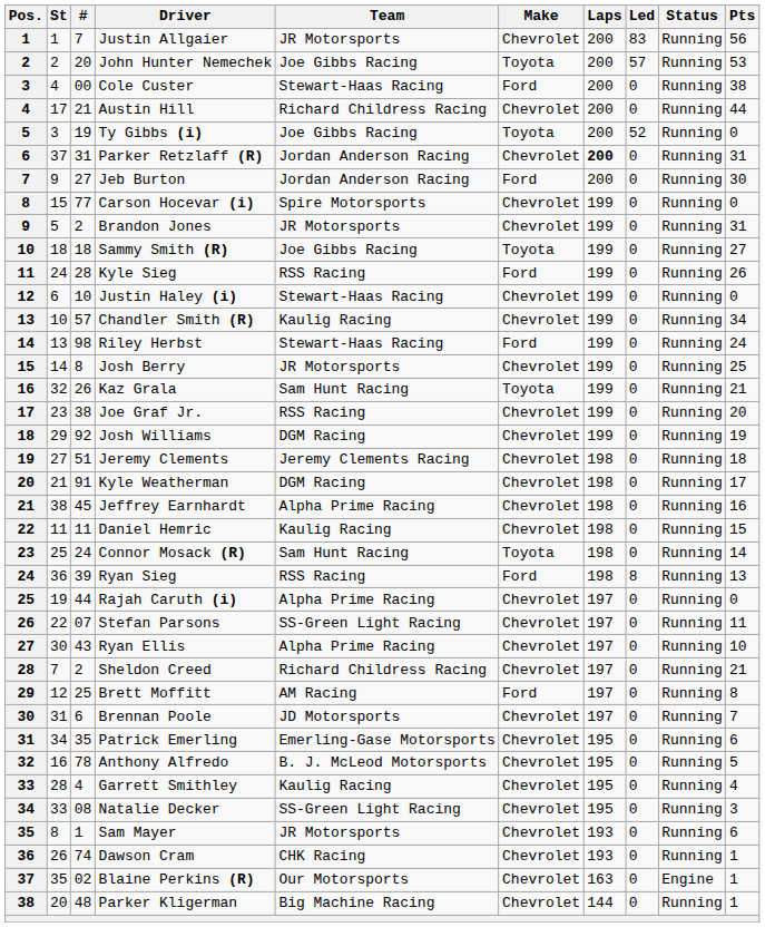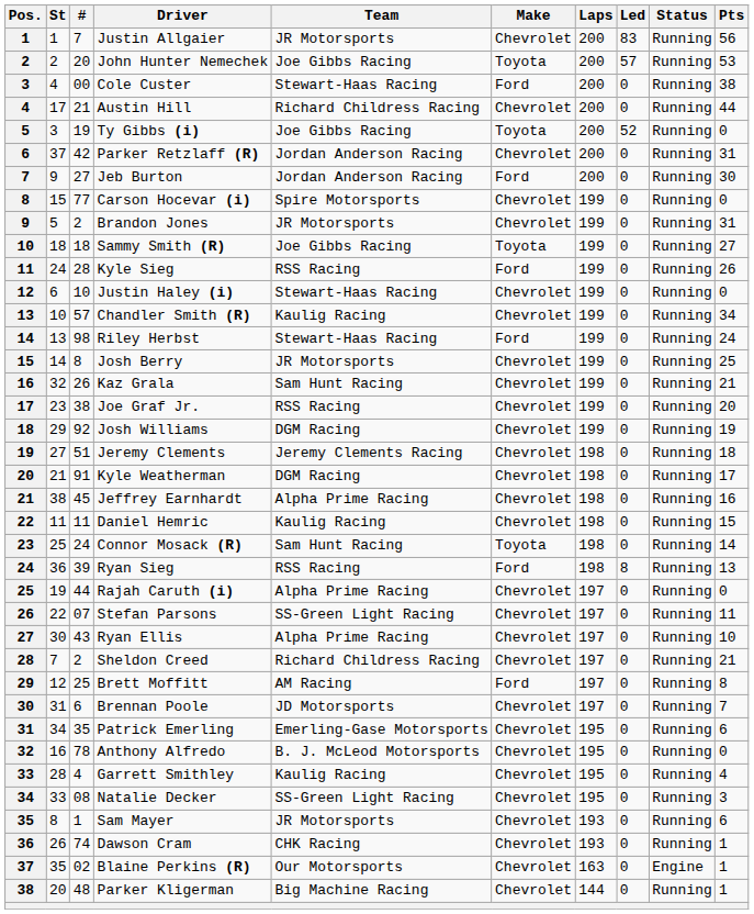 <table class="wikitable" style="font-size:95%">
 <tr>
 <th>Pos.</th>
 <th>St</th>
 <th>#</th>
 <th>Driver</th>
 <th>Team</th>
 <th>Make</th>
 <th>Laps</th>
 <th>Led</th>
 <th>Status</th>
 <th>Pts</th>
 </tr>
 <tr>
 <th>1</th>
 <td>1</td>
 <td>7</td>
 <td>Justin Allgaier</td>
 <td>JR Motorsports</td>
 <td>Chevrolet</td>
 <td>200</td>
 <td>83</td>
 <td>Running</td>
 <td>56</td>
 </tr>
 <tr>
 <th>2</th>
 <td>2</td>
 <td>20</td>
 <td>John Hunter Nemechek</td>
 <td>Joe Gibbs Racing</td>
 <td>Toyota</td>
 <td>200</td>
 <td>57</td>
 <td>Running</td>
 <td>53</td>
 </tr>
 <tr>
 <th>3</th>
 <td>4</td>
 <td>00</td>
 <td>Cole Custer</td>
 <td>Stewart-Haas Racing</td>
 <td>Ford</td>
 <td>200</td>
 <td>0</td>
 <td>Running</td>
 <td>38</td>
 </tr>
 <tr>
 <th>4</th>
 <td>17</td>
 <td>21</td>
 <td>Austin Hill</td>
 <td>Richard Childress Racing</td>
 <td>Chevrolet</td>
 <td>200</td>
 <td>0</td>
 <td>Running</td>
 <td>44</td>
 </tr>
 <tr>
 <th>5</th>
 <td>3</td>
 <td>19</td>
 <td>Ty Gibbs <strong>(i)</strong></td>
 <td>Joe Gibbs Racing</td>
 <td>Toyota</td>
 <td>200</td>
 <td>52</td>
 <td>Running</td>
 <td>0</td>
 </tr>
 <tr>
 <th>6</th>
 <td>37</td>
-<td>31</td>
+<td>42</td>
 <td>Parker Retzlaff <strong>(R)</strong></td>
 <td>Jordan Anderson Racing</td>
 <td>Chevrolet</td>
-<td><strong>200</strong></td>
+<td>200</td>
 <td>0</td>
 <td>Running</td>
 <td>31</td>
 </tr>
 <tr>
 <th>7</th>
 <td>9</td>
 <td>27</td>
 <td>Jeb Burton</td>
 <td>Jordan Anderson Racing</td>
 <td>Ford</td>
 <td>200</td>
 <td>0</td>
 <td>Running</td>
 <td>30</td>
 </tr>
 <tr>
 <th>8</th>
 <td>15</td>
 <td>77</td>
 <td>Carson Hocevar <strong>(i)</strong></td>
 <td>Spire Motorsports</td>
 <td>Chevrolet</td>
 <td>199</td>
 <td>0</td>
 <td>Running</td>
 <td>0</td>
 </tr>
 <tr>
 <th>9</th>
 <td>5</td>
 <td>2</td>
 <td>Brandon Jones</td>
 <td>JR Motorsports</td>
 <td>Chevrolet</td>
 <td>199</td>
 <td>0</td>
 <td>Running</td>
 <td>31</td>
 </tr>
 <tr>
 <th>10</th>
 <td>18</td>
 <td>18</td>
 <td>Sammy Smith <strong>(R)</strong></td>
 <td>Joe Gibbs Racing</td>
 <td>Toyota</td>
 <td>199</td>
 <td>0</td>
 <td>Running</td>
 <td>27</td>
 </tr>
 <tr>
 <th>11</th>
 <td>24</td>
 <td>28</td>
 <td>Kyle Sieg</td>
 <td>RSS Racing</td>
 <td>Ford</td>
 <td>199</td>
 <td>0</td>
 <td>Running</td>
 <td>26</td>
 </tr>
 <tr>
 <th>12</th>
 <td>6</td>
 <td>10</td>
 <td>Justin Haley <strong>(i)</strong></td>
 <td>Stewart-Haas Racing</td>
 <td>Chevrolet</td>
 <td>199</td>
 <td>0</td>
 <td>Running</td>
 <td>0</td>
 </tr>
 <tr>
 <th>13</th>
 <td>10</td>
 <td>57</td>
 <td>Chandler Smith <strong>(R)</strong></td>
 <td>Kaulig Racing</td>
 <td>Chevrolet</td>
 <td>199</td>
 <td>0</td>
 <td>Running</td>
 <td>34</td>
 </tr>
 <tr>
 <th>14</th>
 <td>13</td>
 <td>98</td>
 <td>Riley Herbst</td>
 <td>Stewart-Haas Racing</td>
 <td>Ford</td>
 <td>199</td>
 <td>0</td>
 <td>Running</td>
 <td>24</td>
 </tr>
 <tr>
 <th>15</th>
 <td>14</td>
 <td>8</td>
 <td>Josh Berry</td>
 <td>JR Motorsports</td>
 <td>Chevrolet</td>
 <td>199</td>
 <td>0</td>
 <td>Running</td>
 <td>25</td>
 </tr>
 <tr>
 <th>16</th>
 <td>32</td>
 <td>26</td>
 <td>Kaz Grala</td>
 <td>Sam Hunt Racing</td>
-<td>Toyota</td>
+<td>Chevrolet</td>
 <td>199</td>
 <td>0</td>
 <td>Running</td>
 <td>21</td>
 </tr>
 <tr>
 <th>17</th>
 <td>23</td>
 <td>38</td>
 <td>Joe Graf Jr.</td>
 <td>RSS Racing</td>
 <td>Chevrolet</td>
 <td>199</td>
 <td>0</td>
 <td>Running</td>
 <td>20</td>
 </tr>
 <tr>
 <th>18</th>
 <td>29</td>
 <td>92</td>
 <td>Josh Williams</td>
 <td>DGM Racing</td>
 <td>Chevrolet</td>
 <td>199</td>
 <td>0</td>
 <td>Running</td>
 <td>19</td>
 </tr>
 <tr>
 <th>19</th>
 <td>27</td>
 <td>51</td>
 <td>Jeremy Clements</td>
 <td>Jeremy Clements Racing</td>
 <td>Chevrolet</td>
 <td>198</td>
 <td>0</td>
 <td>Running</td>
 <td>18</td>
 </tr>
 <tr>
 <th>20</th>
 <td>21</td>
 <td>91</td>
 <td>Kyle Weatherman</td>
 <td>DGM Racing</td>
 <td>Chevrolet</td>
 <td>198</td>
 <td>0</td>
 <td>Running</td>
 <td>17</td>
 </tr>
 <tr>
 <th>21</th>
 <td>38</td>
 <td>45</td>
 <td>Jeffrey Earnhardt</td>
 <td>Alpha Prime Racing</td>
 <td>Chevrolet</td>
 <td>198</td>
 <td>0</td>
 <td>Running</td>
 <td>16</td>
 </tr>
 <tr>
 <th>22</th>
 <td>11</td>
 <td>11</td>
 <td>Daniel Hemric</td>
 <td>Kaulig Racing</td>
 <td>Chevrolet</td>
 <td>198</td>
 <td>0</td>
 <td>Running</td>
 <td>15</td>
 </tr>
 <tr>
 <th>23</th>
 <td>25</td>
 <td>24</td>
 <td>Connor Mosack <strong>(R)</strong></td>
 <td>Sam Hunt Racing</td>
 <td>Toyota</td>
 <td>198</td>
 <td>0</td>
 <td>Running</td>
 <td>14</td>
 </tr>
 <tr>
 <th>24</th>
 <td>36</td>
 <td>39</td>
 <td>Ryan Sieg</td>
 <td>RSS Racing</td>
 <td>Ford</td>
 <td>198</td>
 <td>8</td>
 <td>Running</td>
 <td>13</td>
 </tr>
 <tr>
 <th>25</th>
 <td>19</td>
 <td>44</td>
 <td>Rajah Caruth <strong>(i)</strong></td>
 <td>Alpha Prime Racing</td>
 <td>Chevrolet</td>
 <td>197</td>
 <td>0</td>
 <td>Running</td>
 <td>0</td>
 </tr>
 <tr>
 <th>26</th>
 <td>22</td>
 <td>07</td>
 <td>Stefan Parsons</td>
 <td>SS-Green Light Racing</td>
 <td>Chevrolet</td>
 <td>197</td>
 <td>0</td>
 <td>Running</td>
 <td>11</td>
 </tr>
 <tr>
 <th>27</th>
 <td>30</td>
 <td>43</td>
 <td>Ryan Ellis</td>
 <td>Alpha Prime Racing</td>
 <td>Chevrolet</td>
 <td>197</td>
 <td>0</td>
 <td>Running</td>
 <td>10</td>
 </tr>
 <tr>
 <th>28</th>
 <td>7</td>
 <td>2</td>
 <td>Sheldon Creed</td>
 <td>Richard Childress Racing</td>
 <td>Chevrolet</td>
 <td>197</td>
 <td>0</td>
 <td>Running</td>
 <td>21</td>
 </tr>
 <tr>
 <th>29</th>
 <td>12</td>
 <td>25</td>
 <td>Brett Moffitt</td>
 <td>AM Racing</td>
 <td>Ford</td>
 <td>197</td>
 <td>0</td>
 <td>Running</td>
 <td>8</td>
 </tr>
 <tr>
 <th>30</th>
 <td>31</td>
 <td>6</td>
 <td>Brennan Poole</td>
 <td>JD Motorsports</td>
 <td>Chevrolet</td>
 <td>197</td>
 <td>0</td>
 <td>Running</td>
 <td>7</td>
 </tr>
 <tr>
 <th>31</th>
 <td>34</td>
 <td>35</td>
 <td>Patrick Emerling</td>
 <td>Emerling-Gase Motorsports</td>
 <td>Chevrolet</td>
 <td>195</td>
 <td>0</td>
 <td>Running</td>
 <td>6</td>
 </tr>
 <tr>
 <th>32</th>
 <td>16</td>
 <td>78</td>
 <td>Anthony Alfredo</td>
 <td>B. J. McLeod Motorsports</td>
 <td>Chevrolet</td>
 <td>195</td>
 <td>0</td>
 <td>Running</td>
-<td>5</td>
+<td>0</td>
 </tr>
 <tr>
 <th>33</th>
 <td>28</td>
 <td>4</td>
 <td>Garrett Smithley</td>
 <td>Kaulig Racing</td>
 <td>Chevrolet</td>
 <td>195</td>
 <td>0</td>
 <td>Running</td>
 <td>4</td>
 </tr>
 <tr>
 <th>34</th>
 <td>33</td>
 <td>08</td>
 <td>Natalie Decker</td>
 <td>SS-Green Light Racing</td>
 <td>Chevrolet</td>
 <td>195</td>
 <td>0</td>
 <td>Running</td>
 <td>3</td>
 </tr>
 <tr>
 <th>35</th>
 <td>8</td>
 <td>1</td>
 <td>Sam Mayer</td>
 <td>JR Motorsports</td>
 <td>Chevrolet</td>
 <td>193</td>
 <td>0</td>
 <td>Running</td>
 <td>6</td>
 </tr>
 <tr>
 <th>36</th>
 <td>26</td>
 <td>74</td>
 <td>Dawson Cram</td>
 <td>CHK Racing</td>
 <td>Chevrolet</td>
 <td>193</td>
 <td>0</td>
 <td>Running</td>
 <td>1</td>
 </tr>
 <tr>
 <th>37</th>
 <td>35</td>
 <td>02</td>
 <td>Blaine Perkins <strong>(R)</strong></td>
 <td>Our Motorsports</td>
 <td>Chevrolet</td>
 <td>163</td>
 <td>0</td>
 <td>Engine</td>
 <td>1</td>
 </tr>
 <tr>
 <th>38</th>
 <td>20</td>
 <td>48</td>
 <td>Parker Kligerman</td>
 <td>Big Machine Racing</td>
 <td>Chevrolet</td>
 <td>144</td>
 <td>0</td>
 <td>Running</td>
 <td>1</td>
 </tr>
 <tr>
 <th colspan="10"></th>
 </tr>
 </table>
